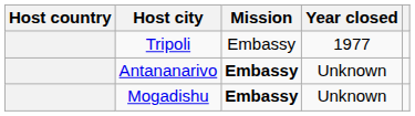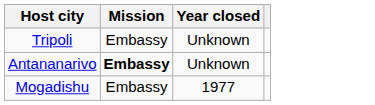 <table class="wikitable plainrowheaders" style="text-align:center;">
 <tr>
-<th scope="col">Host country</th>
 <th scope="col">Host city</th>
 <th scope="col">Mission</th>
 <th scope="col">Year closed</th>
 <th scope="col"></th>
 </tr>
 <tr>
-<th scope="row"></th>
 <td><a href='#'>Tripoli</a></td>
 <td>Embassy</td>
-<td>1977</td>
+<td>Unknown</td>
 <td></td>
 </tr>
 <tr>
-<th scope="row"></th>
 <td><a href='#'>Antananarivo</a></td>
 <td><strong>Embassy</strong></td>
 <td>Unknown</td>
 <td></td>
 </tr>
 <tr>
-<th scope="row"></th>
 <td><a href='#'>Mogadishu</a></td>
-<td><strong>Embassy</strong></td>
-<td>Unknown</td>
+<td>Embassy</td>
+<td>1977</td>
 <td></td>
 </tr>
 </table>
